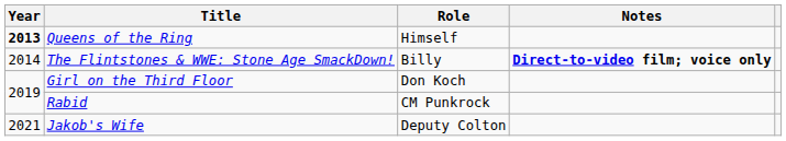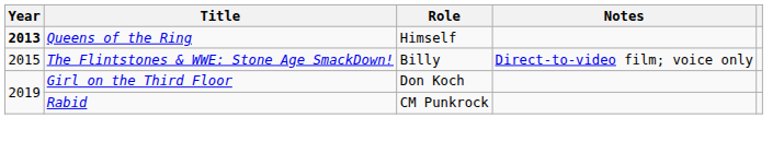 <table class="wikitable sortable">
 <tr>
 <th>Year</th>
 <th>Title</th>
 <th>Role</th>
 <th class="unsortable">Notes</th>
 <th class="unsortable"></th>
 </tr>
 <tr>
 <td><strong>2013</strong></td>
 <td><em><a href='#'>Queens of the Ring</a></em></td>
 <td>Himself</td>
 <td></td>
 <td align=center></td>
 </tr>
 <tr>
-<td>2014</td>
+<td>2015</td>
 <td><em><a href='#'>The Flintstones & WWE: Stone Age SmackDown!</a></em></td>
 <td>Billy</td>
-<td><strong><a href='#'>Direct-to-video</a> film; voice only</strong></td>
+<td><a href='#'>Direct-to-video</a> film; voice only</td>
 <td align=center></td>
 </tr>
 <tr>
 <td rowspan="2">2019</td>
 <td><em><a href='#'>Girl on the Third Floor</a></em></td>
 <td>Don Koch</td>
 <td></td>
 <td align=center></td>
 </tr>
 <tr>
 <td><em><a href='#'>Rabid</a></em></td>
 <td>CM Punkrock</td>
 <td></td>
 <td align=center></td>
 </tr>
-<tr>
-<td>2021</td>
-<td><em><a href='#'>Jakob's Wife</a></em></td>
-<td>Deputy Colton</td>
-<td></td>
-<td align=center></td>
-</tr>
 </table>
